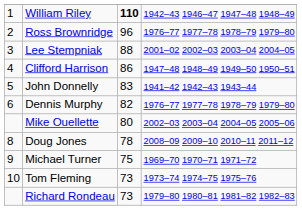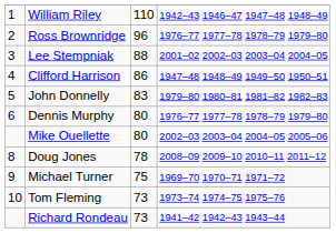 <table class="wikitable">
 <tr>
 </tr>
 <tr>
 <td>1</td>
 <td><a href='#'>William Riley</a></td>
-<td><strong>110</strong></td>
+<td>110</td>
 <td style="font-size:80%;"><a href='#'>1942–43</a> <a href='#'>1946–47</a> <a href='#'>1947–48</a> <a href='#'>1948–49</a></td>
 </tr>
 <tr>
 <td>2</td>
 <td><a href='#'>Ross Brownridge</a></td>
 <td>96</td>
 <td style="font-size:80%;"><a href='#'>1976–77</a> <a href='#'>1977–78</a> <a href='#'>1978–79</a> <a href='#'>1979–80</a></td>
 </tr>
 <tr>
 <td>3</td>
 <td><a href='#'>Lee Stempniak</a></td>
 <td>88</td>
 <td style="font-size:80%;"><a href='#'>2001–02</a> <a href='#'>2002–03</a> <a href='#'>2003–04</a> <a href='#'>2004–05</a></td>
 </tr>
 <tr>
 <td>4</td>
 <td><a href='#'>Clifford Harrison</a></td>
 <td>86</td>
 <td style="font-size:80%;"><a href='#'>1947–48</a> <a href='#'>1948–49</a> <a href='#'>1949–50</a> <a href='#'>1950–51</a></td>
 </tr>
 <tr>
 <td>5</td>
 <td>John Donnelly</td>
 <td>83</td>
-<td style="font-size:80%;"><a href='#'>1941–42</a> <a href='#'>1942–43</a> <a href='#'>1943–44</a></td>
+<td style="font-size:80%;"><a href='#'>1979–80</a> <a href='#'>1980–81</a> <a href='#'>1981–82</a> <a href='#'>1982–83</a></td>
 </tr>
 <tr>
 <td>6</td>
 <td>Dennis Murphy</td>
-<td>82</td>
+<td>80</td>
 <td style="font-size:80%;"><a href='#'>1976–77</a> <a href='#'>1977–78</a> <a href='#'>1978–79</a> <a href='#'>1979–80</a></td>
 </tr>
 <tr>
 <td></td>
 <td><a href='#'>Mike Ouellette</a></td>
 <td>80</td>
 <td style="font-size:80%;"><a href='#'>2002–03</a> <a href='#'>2003–04</a> <a href='#'>2004–05</a> <a href='#'>2005–06</a></td>
 </tr>
 <tr>
 <td>8</td>
 <td>Doug Jones</td>
 <td>78</td>
 <td style="font-size:80%;"><a href='#'>2008–09</a> <a href='#'>2009–10</a> <a href='#'>2010–11</a> <a href='#'>2011–12</a></td>
 </tr>
 <tr>
 <td>9</td>
 <td>Michael Turner</td>
 <td>75</td>
 <td style="font-size:80%;"><a href='#'>1969–70</a> <a href='#'>1970–71</a> <a href='#'>1971–72</a></td>
 </tr>
 <tr>
 <td>10</td>
 <td>Tom Fleming</td>
 <td>73</td>
 <td style="font-size:80%;"><a href='#'>1973–74</a> <a href='#'>1974–75</a> <a href='#'>1975–76</a></td>
 </tr>
 <tr>
 <td></td>
 <td><a href='#'>Richard Rondeau</a></td>
 <td>73</td>
-<td style="font-size:80%;"><a href='#'>1979–80</a> <a href='#'>1980–81</a> <a href='#'>1981–82</a> <a href='#'>1982–83</a></td>
+<td style="font-size:80%;"><a href='#'>1941–42</a> <a href='#'>1942–43</a> <a href='#'>1943–44</a></td>
 </tr>
 </table>
